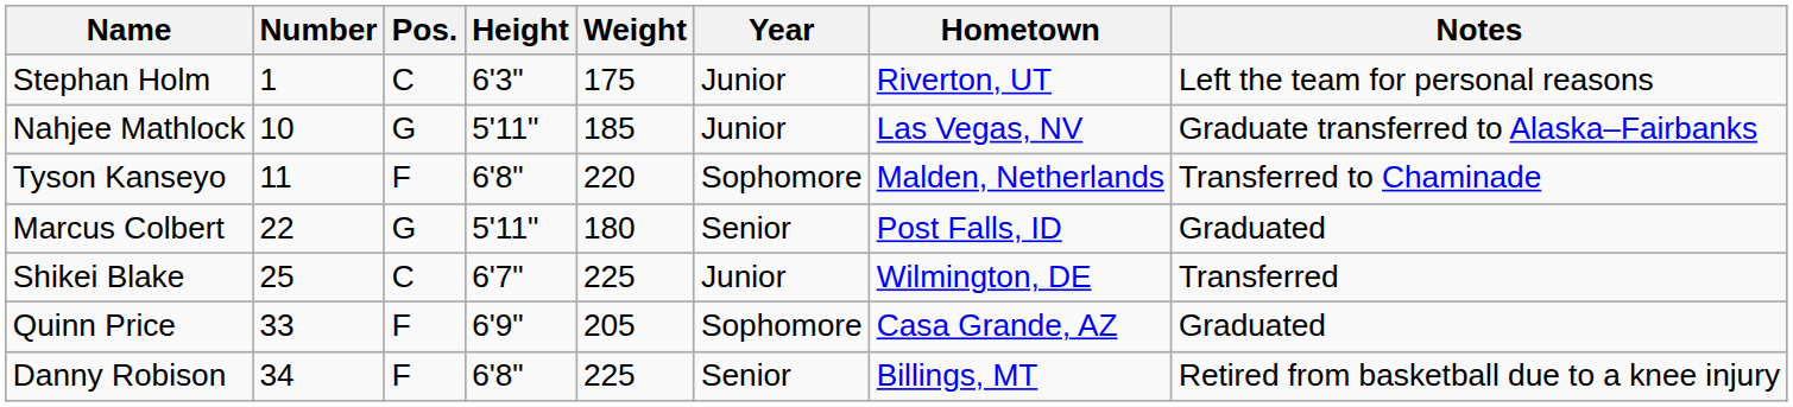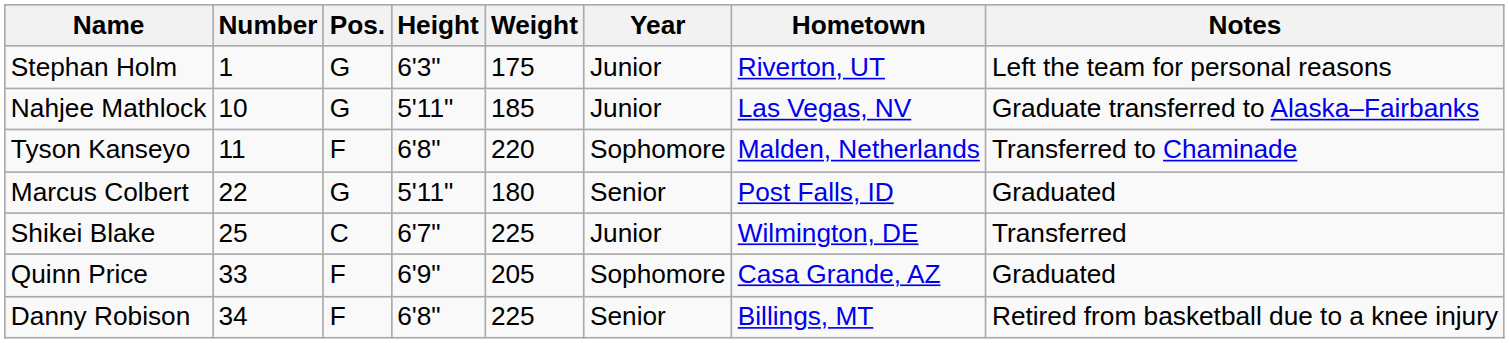 <table class="wikitable sortable" border="1">
 <tr>
 <th>Name</th>
 <th>Number</th>
 <th>Pos.</th>
 <th>Height</th>
 <th>Weight</th>
 <th>Year</th>
 <th>Hometown</th>
 <th class="unsortable">Notes</th>
 </tr>
 <tr>
 <td>Stephan Holm</td>
 <td>1</td>
-<td>C</td>
+<td>G</td>
 <td>6'3"</td>
 <td>175</td>
 <td>Junior</td>
 <td><a href='#'>Riverton, UT</a></td>
 <td>Left the team for personal reasons</td>
 </tr>
 <tr>
 <td>Nahjee Mathlock</td>
 <td>10</td>
 <td>G</td>
 <td>5'11"</td>
 <td>185</td>
 <td>Junior</td>
 <td><a href='#'>Las Vegas, NV</a></td>
 <td>Graduate transferred to <a href='#'>Alaska–Fairbanks</a></td>
 </tr>
 <tr>
 <td>Tyson Kanseyo</td>
 <td>11</td>
 <td>F</td>
 <td>6'8"</td>
 <td>220</td>
 <td>Sophomore</td>
 <td><a href='#'>Malden, Netherlands</a></td>
 <td>Transferred to <a href='#'>Chaminade</a></td>
 </tr>
 <tr>
 <td>Marcus Colbert</td>
 <td>22</td>
 <td>G</td>
 <td>5'11"</td>
 <td>180</td>
 <td>Senior</td>
 <td><a href='#'>Post Falls, ID</a></td>
 <td>Graduated</td>
 </tr>
 <tr>
 <td>Shikei Blake</td>
 <td>25</td>
 <td>C</td>
 <td>6'7"</td>
 <td>225</td>
 <td>Junior</td>
 <td><a href='#'>Wilmington, DE</a></td>
 <td>Transferred</td>
 </tr>
 <tr>
 <td>Quinn Price</td>
 <td>33</td>
 <td>F</td>
 <td>6'9"</td>
 <td>205</td>
 <td>Sophomore</td>
 <td><a href='#'>Casa Grande, AZ</a></td>
 <td>Graduated</td>
 </tr>
 <tr>
 <td>Danny Robison</td>
 <td>34</td>
 <td>F</td>
 <td>6'8"</td>
 <td>225</td>
 <td>Senior</td>
 <td><a href='#'>Billings, MT</a></td>
 <td>Retired from basketball due to a knee injury</td>
 </tr>
 </table>
